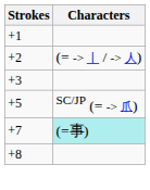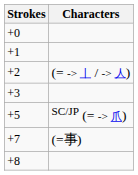 <table class="wikitable">
 <tr>
 <th>Strokes</th>
 <th>Characters</th>
+</tr>
+<tr --->
+<td>+0</td>
+<td style="font-size: large;"></td>
 </tr>
 <tr --->
 <td>+1</td>
 <td style="font-size: large;"></td>
 </tr>
 <tr --->
 <td>+2</td>
 <td style="font-size: large;"> (= <small>-> <a href='#'>丨</a></small> /  <small>-> <a href='#'>人</a></small>)</td>
 </tr>
 <tr --->
 <td>+3</td>
 <td style="font-size: large;"></td>
 </tr>
 <tr --->
 <td>+5</td>
 <td style="font-size: large;"><sup>SC/JP</sup> (= <small>-> <a href='#'>爪</a></small>)</td>
 </tr>
 <tr --->
 <td>+7</td>
-<td style="background: paleturquoise; font-size: large;"> (=事)</td>
+<td style="font-size: large;"> (=事)</td>
 </tr>
 <tr --->
 <td>+8</td>
 <td style="font-size: large;"></td>
 </tr>
 </table>
